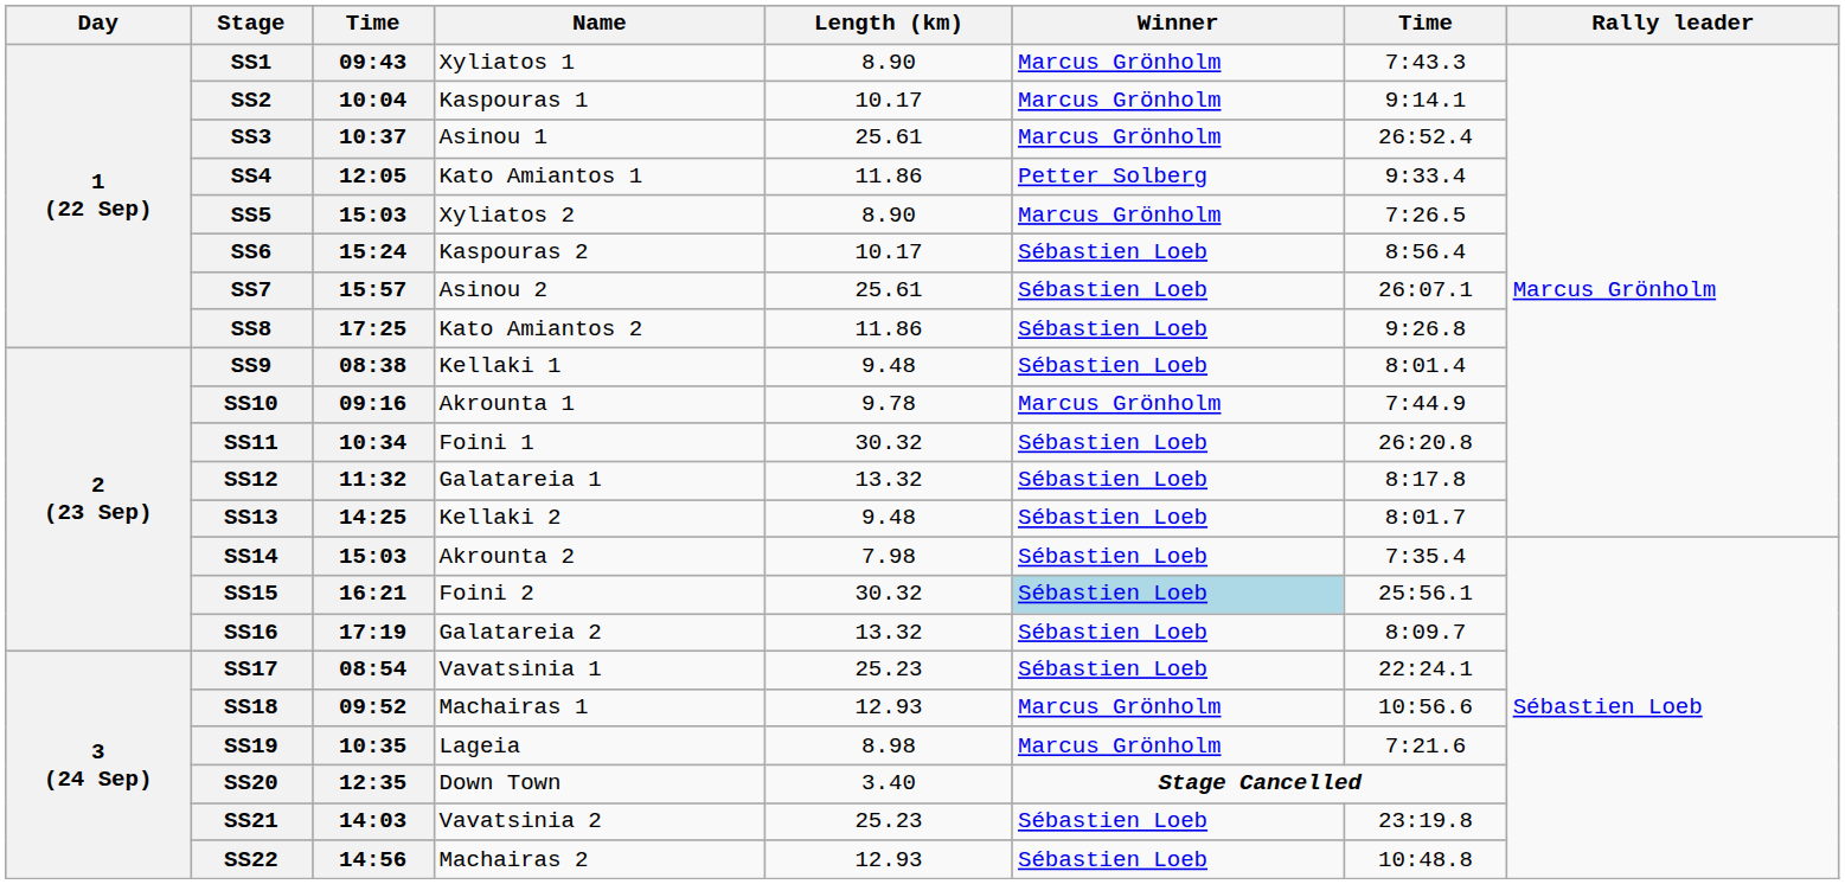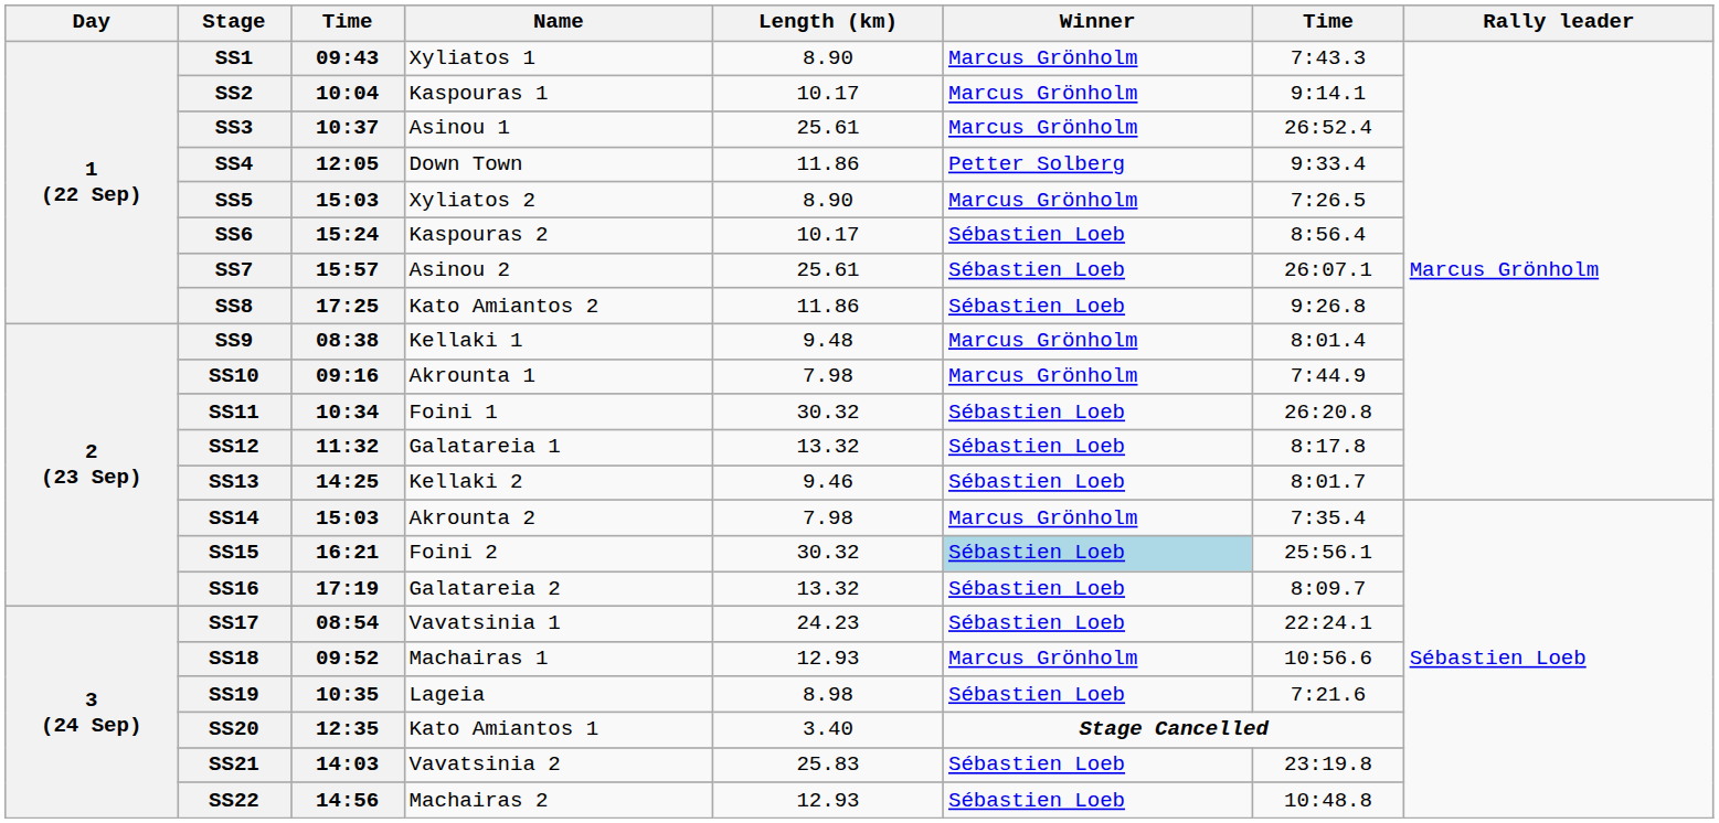 <table class="wikitable" width=100% style="text-align: center; font-size: 90%; max-width: 950px;">
 <tr>
 <th>Day</th>
 <th>Stage</th>
 <th>Time</th>
 <th>Name</th>
 <th>Length (km)</th>
 <th>Winner</th>
 <th>Time</th>
 <th>Rally leader</th>
 </tr>
 <tr>
 <th rowspan=8>1<br>(22 Sep)</th>
 <th>SS1</th>
 <th>09:43</th>
 <td align=left>Xyliatos 1</td>
 <td>8.90</td>
 <td align=left> <a href='#'>Marcus Grönholm</a></td>
 <td>7:43.3</td>
 <td align=left rowspan=13> <a href='#'>Marcus Grönholm</a></td>
 </tr>
 <tr>
 <th>SS2</th>
 <th>10:04</th>
 <td align=left>Kaspouras 1</td>
 <td>10.17</td>
 <td align=left> <a href='#'>Marcus Grönholm</a></td>
 <td>9:14.1</td>
 </tr>
 <tr>
 <th>SS3</th>
 <th>10:37</th>
 <td align=left>Asinou 1</td>
 <td>25.61</td>
 <td align=left> <a href='#'>Marcus Grönholm</a></td>
 <td>26:52.4</td>
 </tr>
 <tr>
 <th>SS4</th>
 <th>12:05</th>
-<td align=left>Kato Amiantos 1</td>
+<td align=left>Down Town</td>
 <td>11.86</td>
 <td align=left> <a href='#'>Petter Solberg</a></td>
 <td>9:33.4</td>
 </tr>
 <tr>
 <th>SS5</th>
 <th>15:03</th>
 <td align=left>Xyliatos 2</td>
 <td>8.90</td>
 <td align=left> <a href='#'>Marcus Grönholm</a></td>
 <td>7:26.5</td>
 </tr>
 <tr>
 <th>SS6</th>
 <th>15:24</th>
 <td align=left>Kaspouras 2</td>
 <td>10.17</td>
 <td align=left> <a href='#'>Sébastien Loeb</a></td>
 <td>8:56.4</td>
 </tr>
 <tr>
 <th>SS7</th>
 <th>15:57</th>
 <td align=left>Asinou 2</td>
 <td>25.61</td>
 <td align=left> <a href='#'>Sébastien Loeb</a></td>
 <td>26:07.1</td>
 </tr>
 <tr>
 <th>SS8</th>
 <th>17:25</th>
 <td align=left>Kato Amiantos 2</td>
 <td>11.86</td>
 <td align=left> <a href='#'>Sébastien Loeb</a></td>
 <td>9:26.8</td>
 </tr>
 <tr>
 <th rowspan=8>2<br>(23 Sep)</th>
 <th>SS9</th>
 <th>08:38</th>
 <td align=left>Kellaki 1</td>
 <td>9.48</td>
-<td align=left> <a href='#'>Sébastien Loeb</a></td>
+<td align=left> <a href='#'>Marcus Grönholm</a></td>
 <td>8:01.4</td>
 </tr>
 <tr>
 <th>SS10</th>
 <th>09:16</th>
 <td align=left>Akrounta 1</td>
-<td>9.78</td>
+<td>7.98</td>
 <td align=left> <a href='#'>Marcus Grönholm</a></td>
 <td>7:44.9</td>
 </tr>
 <tr>
 <th>SS11</th>
 <th>10:34</th>
 <td align=left>Foini 1</td>
 <td>30.32</td>
 <td align=left> <a href='#'>Sébastien Loeb</a></td>
 <td>26:20.8</td>
 </tr>
 <tr>
 <th>SS12</th>
 <th>11:32</th>
 <td align=left>Galatareia 1</td>
 <td>13.32</td>
 <td align=left> <a href='#'>Sébastien Loeb</a></td>
 <td>8:17.8</td>
 </tr>
 <tr>
 <th>SS13</th>
 <th>14:25</th>
 <td align=left>Kellaki 2</td>
-<td>9.48</td>
+<td>9.46</td>
 <td align=left> <a href='#'>Sébastien Loeb</a></td>
 <td>8:01.7</td>
 </tr>
 <tr>
 <th>SS14</th>
 <th>15:03</th>
 <td align=left>Akrounta 2</td>
 <td>7.98</td>
-<td align=left> <a href='#'>Sébastien Loeb</a></td>
+<td align=left> <a href='#'>Marcus Grönholm</a></td>
 <td>7:35.4</td>
 <td align=left rowspan=9> <a href='#'>Sébastien Loeb</a></td>
 </tr>
 <tr>
 <th>SS15</th>
 <th>16:21</th>
 <td align=left>Foini 2</td>
 <td>30.32</td>
 <td align=left style="background: lightblue;"> <a href='#'>Sébastien Loeb</a></td>
 <td>25:56.1</td>
 </tr>
 <tr>
 <th>SS16</th>
 <th>17:19</th>
 <td align=left>Galatareia 2</td>
 <td>13.32</td>
 <td align=left> <a href='#'>Sébastien Loeb</a></td>
 <td>8:09.7</td>
 </tr>
 <tr>
 <th rowspan=6>3<br>(24 Sep)</th>
 <th>SS17</th>
 <th>08:54</th>
 <td align=left>Vavatsinia 1</td>
-<td>25.23</td>
+<td>24.23</td>
 <td align=left> <a href='#'>Sébastien Loeb</a></td>
 <td>22:24.1</td>
 </tr>
 <tr>
 <th>SS18</th>
 <th>09:52</th>
 <td align=left>Machairas 1</td>
 <td>12.93</td>
 <td align=left> <a href='#'>Marcus Grönholm</a></td>
 <td>10:56.6</td>
 </tr>
 <tr>
 <th>SS19</th>
 <th>10:35</th>
 <td align=left>Lageia</td>
 <td>8.98</td>
-<td align=left> <a href='#'>Marcus Grönholm</a></td>
+<td align=left> <a href='#'>Sébastien Loeb</a></td>
 <td>7:21.6</td>
 </tr>
 <tr>
 <th>SS20</th>
 <th>12:35</th>
-<td align=left>Down Town</td>
+<td align=left>Kato Amiantos 1</td>
 <td>3.40</td>
 <td colspan=2 align=center><strong><em>Stage Cancelled</em></strong></td>
 </tr>
 <tr>
 <th>SS21</th>
 <th>14:03</th>
 <td align=left>Vavatsinia 2</td>
-<td>25.23</td>
+<td>25.83</td>
 <td align=left> <a href='#'>Sébastien Loeb</a></td>
 <td>23:19.8</td>
 </tr>
 <tr>
 <th>SS22</th>
 <th>14:56</th>
 <td align=left>Machairas 2</td>
 <td>12.93</td>
 <td align=left> <a href='#'>Sébastien Loeb</a></td>
 <td>10:48.8</td>
 </tr>
 </table>
